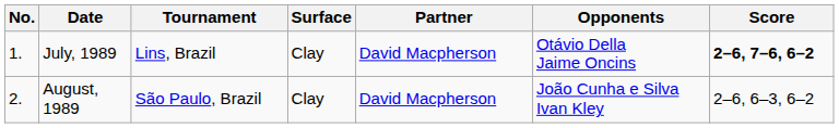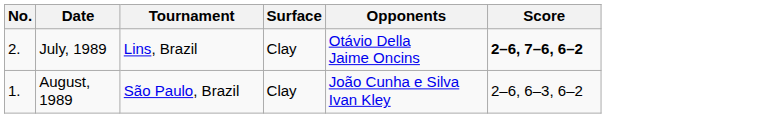 <table class="sortable wikitable" style=font-size:97%>
 <tr>
 <th style="width:20px" class="unsortable">No.</th>
 <th style="width:80px">Date</th>
 <th style="width:140px">Tournament</th>
 <th style="width:50px">Surface</th>
-<th style="width:160px">Partner</th>
 <th style="width:160px">Opponents</th>
 <th style="width:110px" class="unsortable">Score</th>
 </tr>
 <tr>
-<td>1.</td>
+<td>2.</td>
 <td>July, 1989</td>
 <td><a href='#'>Lins</a>, Brazil</td>
 <td>Clay</td>
-<td> <a href='#'>David Macpherson</a></td>
 <td> <a href='#'>Otávio Della</a><br> <a href='#'>Jaime Oncins</a></td>
 <td><strong>2–6, 7–6, 6–2</strong></td>
 </tr>
 <tr>
-<td>2.</td>
+<td>1.</td>
 <td>August, 1989</td>
 <td><a href='#'>São Paulo</a>, Brazil</td>
 <td>Clay</td>
-<td> <a href='#'>David Macpherson</a></td>
 <td> <a href='#'>João Cunha e Silva</a><br> <a href='#'>Ivan Kley</a></td>
 <td>2–6, 6–3, 6–2</td>
 </tr>
 </table>
